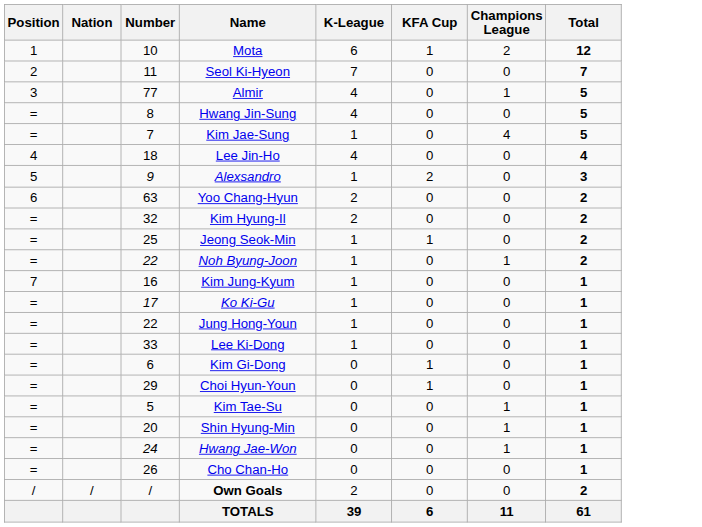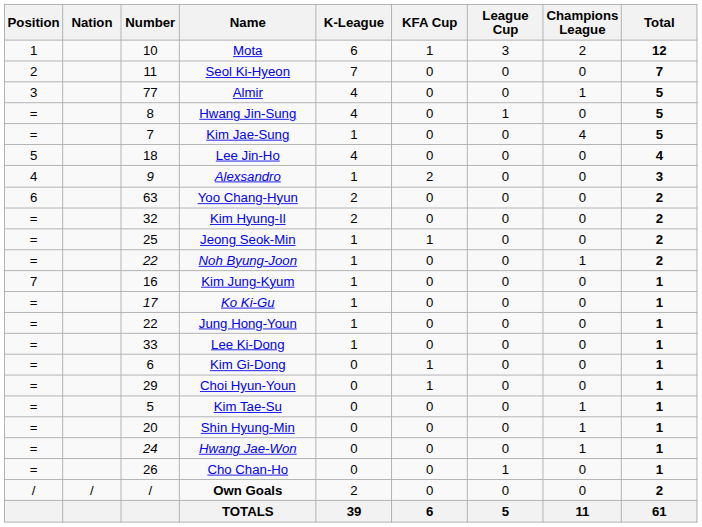 <table class="wikitable" style="font-size: 95%; text-align: center;">
 <tr>
 <th width=60>Position</th>
 <th width=60>Nation</th>
 <th width=60>Number</th>
 <th width=150>Name</th>
 <th width=80>K-League</th>
 <th width=80>KFA Cup</th>
+<th width=80>League Cup</th>
 <th width=80>Champions League</th>
 <th width=80>Total</th>
 </tr>
 <tr>
 <td>1</td>
 <td></td>
 <td>10</td>
 <td><a href='#'>Mota</a></td>
 <td>6</td>
 <td>1</td>
+<td>3</td>
 <td>2</td>
 <td><strong>12</strong></td>
 </tr>
 <tr>
 <td>2</td>
 <td></td>
 <td>11</td>
 <td><a href='#'>Seol Ki-Hyeon</a></td>
 <td>7</td>
 <td>0</td>
 <td>0</td>
+<td>0</td>
 <td><strong>7</strong></td>
 </tr>
 <tr>
 <td>3</td>
 <td></td>
 <td>77</td>
 <td><a href='#'>Almir</a></td>
 <td>4</td>
+<td>0</td>
 <td>0</td>
 <td>1</td>
 <td><strong>5</strong></td>
 </tr>
 <tr>
 <td>=</td>
 <td></td>
 <td>8</td>
 <td><a href='#'>Hwang Jin-Sung</a></td>
 <td>4</td>
 <td>0</td>
+<td>1</td>
 <td>0</td>
 <td><strong>5</strong></td>
 </tr>
 <tr>
 <td>=</td>
 <td></td>
 <td>7</td>
 <td><a href='#'>Kim Jae-Sung</a></td>
 <td>1</td>
 <td>0</td>
+<td>0</td>
 <td>4</td>
 <td><strong>5</strong></td>
 </tr>
 <tr>
-<td>4</td>
+<td>5</td>
 <td></td>
 <td>18</td>
 <td><a href='#'>Lee Jin-Ho</a></td>
 <td>4</td>
 <td>0</td>
 <td>0</td>
+<td>0</td>
 <td><strong>4</strong></td>
 </tr>
 <tr>
-<td>5</td>
+<td>4</td>
 <td></td>
 <td><em>9</em></td>
 <td><em><a href='#'>Alexsandro</a></em></td>
 <td>1</td>
 <td>2</td>
+<td>0</td>
 <td>0</td>
 <td><strong>3</strong></td>
 </tr>
 <tr>
 <td>6</td>
 <td></td>
 <td>63</td>
 <td><a href='#'>Yoo Chang-Hyun</a></td>
 <td>2</td>
+<td>0</td>
 <td>0</td>
 <td>0</td>
 <td><strong>2</strong></td>
 </tr>
 <tr>
 <td>=</td>
 <td></td>
 <td>32</td>
 <td><a href='#'>Kim Hyung-Il</a></td>
 <td>2</td>
 <td>0</td>
 <td>0</td>
+<td>0</td>
 <td><strong>2</strong></td>
 </tr>
 <tr>
 <td>=</td>
 <td></td>
 <td>25</td>
 <td><a href='#'>Jeong Seok-Min</a></td>
 <td>1</td>
 <td>1</td>
 <td>0</td>
+<td>0</td>
 <td><strong>2</strong></td>
 </tr>
 <tr>
 <td>=</td>
 <td></td>
 <td><em>22</em></td>
 <td><em><a href='#'>Noh Byung-Joon</a></em></td>
 <td>1</td>
+<td>0</td>
 <td>0</td>
 <td>1</td>
 <td><strong>2</strong></td>
 </tr>
 <tr>
 <td>7</td>
 <td></td>
 <td>16</td>
 <td><a href='#'>Kim Jung-Kyum</a></td>
 <td>1</td>
 <td>0</td>
 <td>0</td>
+<td>0</td>
 <td><strong>1</strong></td>
 </tr>
 <tr>
 <td>=</td>
 <td></td>
 <td><em>17</em></td>
 <td><em><a href='#'>Ko Ki-Gu</a></em></td>
 <td>1</td>
+<td>0</td>
 <td>0</td>
 <td>0</td>
 <td><strong>1</strong></td>
 </tr>
 <tr>
 <td>=</td>
 <td></td>
 <td>22</td>
 <td><a href='#'>Jung Hong-Youn</a></td>
 <td>1</td>
 <td>0</td>
 <td>0</td>
+<td>0</td>
 <td><strong>1</strong></td>
 </tr>
 <tr>
 <td>=</td>
 <td></td>
 <td>33</td>
 <td><a href='#'>Lee Ki-Dong</a></td>
 <td>1</td>
+<td>0</td>
 <td>0</td>
 <td>0</td>
 <td><strong>1</strong></td>
 </tr>
 <tr>
 <td>=</td>
 <td></td>
 <td>6</td>
 <td><a href='#'>Kim Gi-Dong</a></td>
 <td>0</td>
 <td>1</td>
 <td>0</td>
+<td>0</td>
 <td><strong>1</strong></td>
 </tr>
 <tr>
 <td>=</td>
 <td></td>
 <td>29</td>
 <td><a href='#'>Choi Hyun-Youn</a></td>
 <td>0</td>
 <td>1</td>
 <td>0</td>
+<td>0</td>
 <td><strong>1</strong></td>
 </tr>
 <tr>
 <td>=</td>
 <td></td>
 <td>5</td>
 <td><a href='#'>Kim Tae-Su</a></td>
+<td>0</td>
 <td>0</td>
 <td>0</td>
 <td>1</td>
 <td><strong>1</strong></td>
 </tr>
 <tr>
 <td>=</td>
 <td></td>
 <td>20</td>
 <td><a href='#'>Shin Hyung-Min</a></td>
 <td>0</td>
 <td>0</td>
+<td>0</td>
 <td>1</td>
 <td><strong>1</strong></td>
 </tr>
 <tr>
 <td>=</td>
 <td></td>
 <td><em>24</em></td>
 <td><em><a href='#'>Hwang Jae-Won</a></em></td>
+<td>0</td>
 <td>0</td>
 <td>0</td>
 <td>1</td>
 <td><strong>1</strong></td>
 </tr>
 <tr>
 <td>=</td>
 <td></td>
 <td>26</td>
 <td><a href='#'>Cho Chan-Ho</a></td>
 <td>0</td>
 <td>0</td>
+<td>1</td>
 <td>0</td>
 <td><strong>1</strong></td>
 </tr>
 <tr>
 <td>/</td>
 <td>/</td>
 <td>/</td>
 <td><strong>Own Goals</strong></td>
 <td>2</td>
 <td>0</td>
 <td>0</td>
+<td>0</td>
 <td><strong>2</strong></td>
 </tr>
 <tr>
 <th></th>
 <th></th>
 <th></th>
 <th>TOTALS</th>
 <th>39</th>
 <th>6</th>
+<th>5</th>
 <th>11</th>
 <th>61</th>
 </tr>
 </table>
